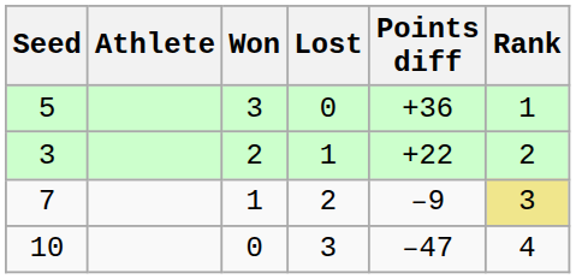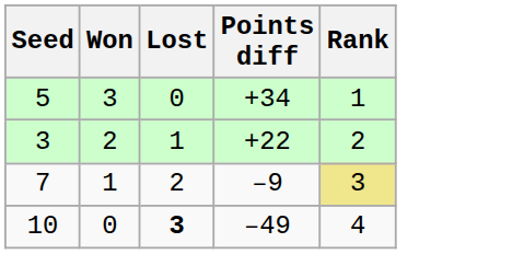 <table class="wikitable">
 <tr>
 <th>Seed</th>
-<th>Athlete</th>
 <th>Won</th>
 <th>Lost</th>
 <th>Points<br>diff</th>
 <th>Rank</th>
 </tr>
 <tr bgcolor="#ccffcc">
 <td align="center">5</td>
-<td><strong></td>
 <td align="center">3</td>
 <td align="center">0</td>
-<td align="center">+36</td>
+<td align="center">+34</td>
 <td align="center">1</td>
 </tr>
 <tr bgcolor="#ccffcc">
 <td align="center">3</td>
-<td></strong></td>
 <td align="center">2</td>
 <td align="center">1</td>
 <td align="center">+22</td>
 <td align="center">2</td>
 </tr>
 <tr>
 <td align="center">7</td>
-<td></td>
 <td align="center">1</td>
 <td align="center">2</td>
 <td align="center">–9</td>
 <td align="center" style="background: khaki;">3</td>
 </tr>
 <tr>
 <td align="center">10</td>
-<td></td>
 <td align="center">0</td>
-<td align="center">3</td>
-<td align="center">–47</td>
+<td align="center"><strong>3</strong></td>
+<td align="center">–49</td>
 <td align="center">4</td>
 </tr>
 </table>
